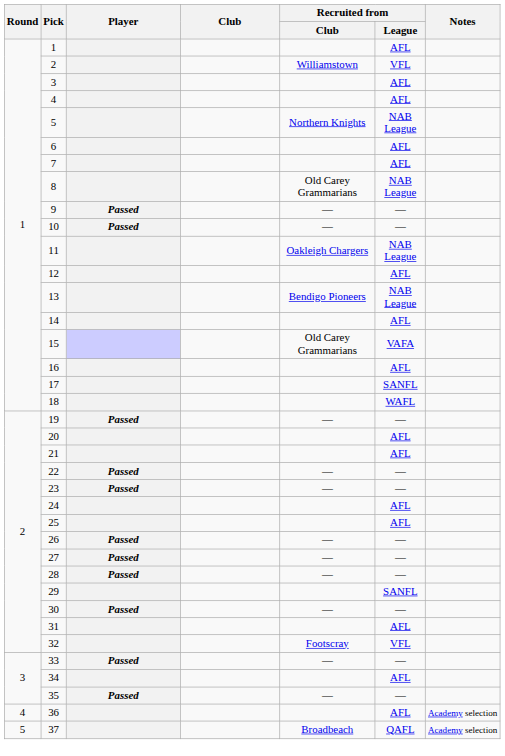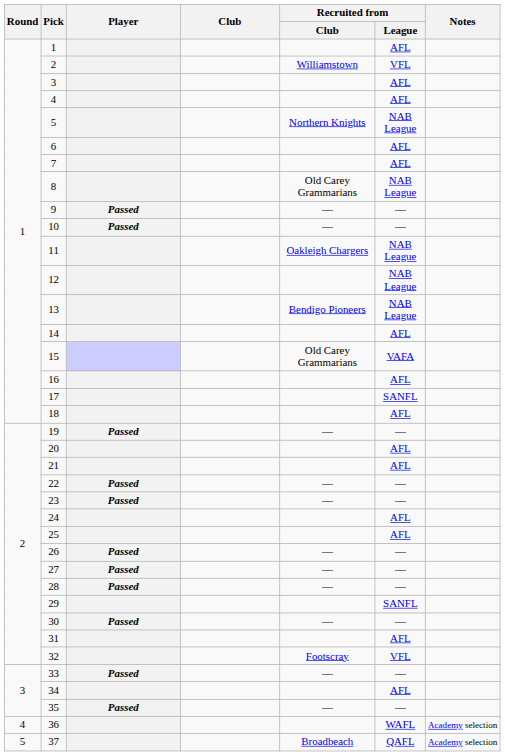 <table class="wikitable sortable plainrowheaders" style="text-align:center;">
 <tr>
 <th rowspan=2>Round</th>
 <th rowspan=2>Pick</th>
 <th rowspan=2 style="width: 120pt">Player</th>
 <th rowspan=2 style="width: 104pt">Club</th>
 <th colspan=2>Recruited from</th>
 <th class="unsortable" rowspan=2>Notes</th>
 </tr>
 <tr>
 <th style="width: 100pt">Club</th>
 <th style="width: 50pt">League</th>
 </tr>
 <tr>
 <td rowspan="18">1</td>
 <td>1</td>
 <th scope=row></th>
 <td></td>
 <td></td>
 <td><a href='#'>AFL</a></td>
 <td align="left"></td>
 </tr>
 <tr>
 <td>2</td>
 <th scope=row></th>
 <td></td>
 <td><a href='#'>Williamstown</a></td>
 <td><a href='#'>VFL</a></td>
 <td align="left"></td>
 </tr>
 <tr>
 <td>3</td>
 <th scope=row></th>
 <td></td>
 <td></td>
 <td><a href='#'>AFL</a></td>
 <td align="left"></td>
 </tr>
 <tr>
 <td>4</td>
 <th scope=row></th>
 <td></td>
 <td></td>
 <td><a href='#'>AFL</a></td>
 <td align="left"></td>
 </tr>
 <tr>
 <td>5</td>
 <th scope=row></th>
 <td></td>
 <td><a href='#'>Northern Knights</a></td>
 <td><a href='#'>NAB League</a></td>
 <td align="left"></td>
 </tr>
 <tr>
 <td>6</td>
 <th scope=row></th>
 <td></td>
 <td></td>
 <td><a href='#'>AFL</a></td>
 <td align="left"></td>
 </tr>
 <tr>
 <td>7</td>
 <th scope=row></th>
 <td></td>
 <td></td>
 <td><a href='#'>AFL</a></td>
 <td align="left"></td>
 </tr>
 <tr>
 <td>8</td>
 <th scope=row></th>
 <td></td>
 <td>Old Carey Grammarians</td>
 <td><a href='#'>NAB League</a></td>
 <td align="left"></td>
 </tr>
 <tr>
 <td>9</td>
 <th scope=row><em>Passed</em></th>
 <td></td>
 <td>—</td>
 <td>—</td>
 <td align="left"></td>
 </tr>
 <tr>
 <td>10</td>
 <th scope=row><em>Passed</em></th>
 <td></td>
 <td>—</td>
 <td>—</td>
 <td align="left"></td>
 </tr>
 <tr>
 <td>11</td>
 <th scope=row></th>
 <td></td>
 <td><a href='#'>Oakleigh Chargers</a></td>
 <td><a href='#'>NAB League</a></td>
 <td align="left"></td>
 </tr>
 <tr>
 <td>12</td>
 <th scope="row"></th>
 <td></td>
 <td></td>
-<td><a href='#'>AFL</a></td>
+<td><a href='#'>NAB League</a></td>
 <td align="left"></td>
 </tr>
 <tr>
 <td>13</td>
 <th scope=row></th>
 <td></td>
 <td><a href='#'>Bendigo Pioneers</a></td>
 <td><a href='#'>NAB League</a></td>
 <td align="left"></td>
 </tr>
 <tr>
 <td>14</td>
 <th scope="row"></th>
 <td></td>
 <td></td>
 <td><a href='#'>AFL</a></td>
 <td align="left"></td>
 </tr>
 <tr>
 <td>15</td>
 <td bgcolor="#CCCCFF" align="left"></td>
 <td></td>
 <td>Old Carey Grammarians</td>
 <td><a href='#'>VAFA</a></td>
 <td align="left"></td>
 </tr>
 <tr>
 <td>16</td>
 <th scope="row"></th>
 <td></td>
 <td></td>
 <td><a href='#'>AFL</a></td>
 <td align="left"></td>
 </tr>
 <tr>
 <td>17</td>
 <th scope=row></th>
 <td></td>
 <td></td>
 <td><a href='#'>SANFL</a></td>
 <td align="left"></td>
 </tr>
 <tr>
 <td>18</td>
 <th scope=row></th>
 <td></td>
 <td></td>
-<td><a href='#'>WAFL</a></td>
+<td><a href='#'>AFL</a></td>
 <td align="left"></td>
 </tr>
 <tr>
 <td rowspan="14">2</td>
 <td>19</td>
 <th scope=row><em>Passed</em></th>
 <td></td>
 <td>—</td>
 <td>—</td>
 <td align="left"></td>
 </tr>
 <tr>
 <td>20</td>
 <th scope=row></th>
 <td></td>
 <td></td>
 <td><a href='#'>AFL</a></td>
 <td align="left"></td>
 </tr>
 <tr>
 <td>21</td>
 <th scope=row></th>
 <td></td>
 <td></td>
 <td><a href='#'>AFL</a></td>
 <td align="left"></td>
 </tr>
 <tr>
 <td>22</td>
 <th scope=row><em>Passed</em></th>
 <td></td>
 <td>—</td>
 <td>—</td>
 <td align="left"></td>
 </tr>
 <tr>
 <td>23</td>
 <th scope=row><em>Passed</em></th>
 <td></td>
 <td>—</td>
 <td>—</td>
 <td align="left"></td>
 </tr>
 <tr>
 <td>24</td>
 <th scope=row></th>
 <td></td>
 <td></td>
 <td><a href='#'>AFL</a></td>
 <td align="left"></td>
 </tr>
 <tr>
 <td>25</td>
 <th scope=row></th>
 <td></td>
 <td></td>
 <td><a href='#'>AFL</a></td>
 <td align="left"></td>
 </tr>
 <tr>
 <td>26</td>
 <th scope=row><em>Passed</em></th>
 <td></td>
 <td>—</td>
 <td>—</td>
 <td align="left"></td>
 </tr>
 <tr>
 <td>27</td>
 <th scope=row><em>Passed</em></th>
 <td></td>
 <td>—</td>
 <td>—</td>
 <td align="left"></td>
 </tr>
 <tr>
 <td>28</td>
 <th scope="row"><em>Passed</em></th>
 <td></td>
 <td>—</td>
 <td>—</td>
 <td align="left"></td>
 </tr>
 <tr>
 <td>29</td>
 <th scope=row></th>
 <td></td>
 <td></td>
 <td><a href='#'>SANFL</a></td>
 <td align="left"></td>
 </tr>
 <tr>
 <td>30</td>
 <th scope=row><em>Passed</em></th>
 <td></td>
 <td>—</td>
 <td>—</td>
 <td align="left"></td>
 </tr>
 <tr>
 <td>31</td>
 <th scope="row"></th>
 <td></td>
 <td></td>
 <td><a href='#'>AFL</a></td>
 <td align="left"></td>
 </tr>
 <tr>
 <td>32</td>
 <th scope=row></th>
 <td></td>
 <td><a href='#'>Footscray</a></td>
 <td><a href='#'>VFL</a></td>
 <td align="left"></td>
 </tr>
 <tr>
 <td rowspan="3">3</td>
 <td>33</td>
 <th scope="row"><em>Passed</em></th>
 <td></td>
 <td>—</td>
 <td>—</td>
 <td align="left"></td>
 </tr>
 <tr>
 <td>34</td>
 <th scope="row"></th>
 <td></td>
 <td></td>
 <td><a href='#'>AFL</a></td>
 <td align="left"></td>
 </tr>
 <tr>
 <td>35</td>
 <th scope="row"><em>Passed</em></th>
 <td></td>
 <td>—</td>
 <td>—</td>
 <td align="left"></td>
 </tr>
 <tr>
 <td rowspan="1">4</td>
 <td>36</td>
 <th scope=row></th>
 <td></td>
 <td></td>
-<td><a href='#'>AFL</a></td>
+<td><a href='#'>WAFL</a></td>
 <td style="text-align:left;"><small><a href='#'>Academy</a> selection</small></td>
 </tr>
 <tr>
 <td rowspan="1">5</td>
 <td>37</td>
 <th scope=row></th>
 <td></td>
 <td><a href='#'>Broadbeach</a></td>
 <td><a href='#'>QAFL</a></td>
 <td style="text-align:left;"><small><a href='#'>Academy</a> selection</small></td>
 </tr>
 </table>
